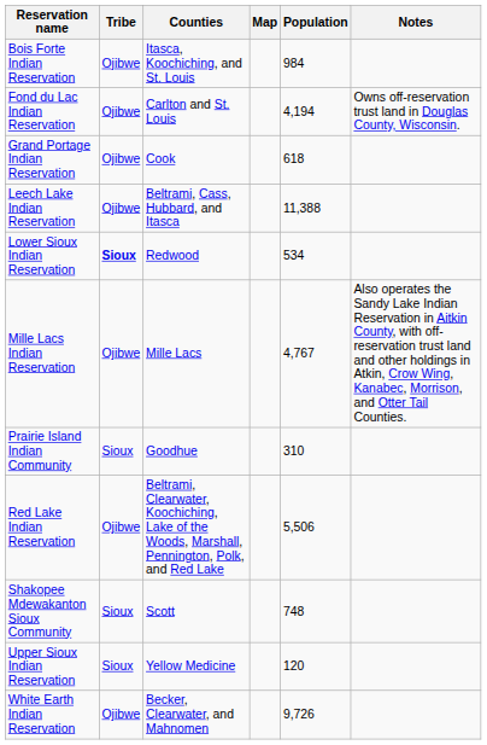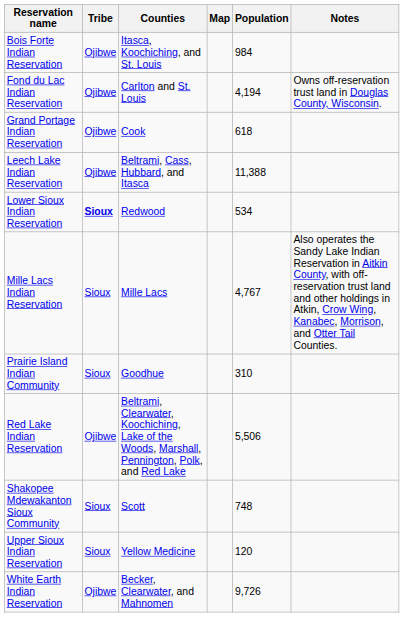 <table class="wikitable sortable">
 <tr>
 <th>Reservation name</th>
 <th>Tribe</th>
 <th>Counties</th>
 <th class="unsortable">Map</th>
 <th>Population</th>
 <th class="unsortable">Notes</th>
 </tr>
 <tr>
 <td><a href='#'>Bois Forte Indian Reservation</a></td>
 <td><a href='#'>Ojibwe</a></td>
 <td><a href='#'>Itasca</a>, <a href='#'>Koochiching</a>, and <a href='#'>St. Louis</a></td>
 <td></td>
 <td>984</td>
 <td></td>
 </tr>
 <tr>
 <td><a href='#'>Fond du Lac Indian Reservation</a></td>
 <td><a href='#'>Ojibwe</a></td>
 <td><a href='#'>Carlton</a> and <a href='#'>St. Louis</a></td>
 <td></td>
 <td>4,194</td>
 <td>Owns off-reservation trust land in <a href='#'>Douglas County, Wisconsin</a>.</td>
 </tr>
 <tr>
 <td><a href='#'>Grand Portage Indian Reservation</a></td>
 <td><a href='#'>Ojibwe</a></td>
 <td><a href='#'>Cook</a></td>
 <td></td>
 <td>618</td>
 <td></td>
 </tr>
 <tr>
 <td><a href='#'>Leech Lake Indian Reservation</a></td>
 <td><a href='#'>Ojibwe</a></td>
 <td><a href='#'>Beltrami</a>, <a href='#'>Cass</a>, <a href='#'>Hubbard</a>, and <a href='#'>Itasca</a></td>
 <td></td>
 <td>11,388</td>
 <td></td>
 </tr>
 <tr>
 <td><a href='#'>Lower Sioux Indian Reservation</a></td>
 <td><strong><a href='#'>Sioux</a></strong></td>
 <td><a href='#'>Redwood</a></td>
 <td></td>
 <td>534</td>
 <td></td>
 </tr>
 <tr>
 <td><a href='#'>Mille Lacs Indian Reservation</a></td>
-<td><a href='#'>Ojibwe</a></td>
+<td><a href='#'>Sioux</a></td>
 <td><a href='#'>Mille Lacs</a></td>
 <td></td>
 <td>4,767</td>
 <td>Also operates the Sandy Lake Indian Reservation in <a href='#'>Aitkin County</a>, with off-reservation trust land and other holdings in Atkin, <a href='#'>Crow Wing</a>, <a href='#'>Kanabec</a>, <a href='#'>Morrison</a>, and <a href='#'>Otter Tail</a> Counties.</td>
 </tr>
 <tr>
 <td><a href='#'>Prairie Island Indian Community</a></td>
 <td><a href='#'>Sioux</a></td>
 <td><a href='#'>Goodhue</a></td>
 <td></td>
 <td>310</td>
 <td></td>
 </tr>
 <tr>
 <td><a href='#'>Red Lake Indian Reservation</a></td>
 <td><a href='#'>Ojibwe</a></td>
 <td><a href='#'>Beltrami</a>, <a href='#'>Clearwater</a>, <a href='#'>Koochiching</a>, <a href='#'>Lake of the Woods</a>, <a href='#'>Marshall</a>, <a href='#'>Pennington</a>, <a href='#'>Polk</a>, and <a href='#'>Red Lake</a></td>
 <td></td>
 <td>5,506</td>
 <td></td>
 </tr>
 <tr>
 <td><a href='#'>Shakopee Mdewakanton Sioux Community</a></td>
 <td><a href='#'>Sioux</a></td>
 <td><a href='#'>Scott</a></td>
 <td></td>
 <td>748</td>
 <td></td>
 </tr>
 <tr>
 <td><a href='#'>Upper Sioux Indian Reservation</a></td>
 <td><a href='#'>Sioux</a></td>
 <td><a href='#'>Yellow Medicine</a></td>
 <td></td>
 <td>120</td>
 <td></td>
 </tr>
 <tr>
 <td><a href='#'>White Earth Indian Reservation</a></td>
 <td><a href='#'>Ojibwe</a></td>
 <td><a href='#'>Becker</a>, <a href='#'>Clearwater</a>, and <a href='#'>Mahnomen</a></td>
 <td></td>
 <td>9,726</td>
 <td></td>
 </tr>
 </table>
